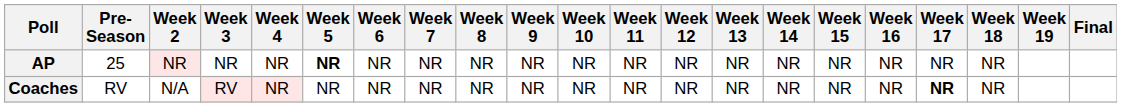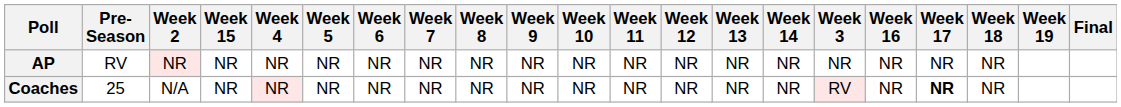 <table class="wikitable" style="white-space:nowrap;font-size:90%">
 <tr>
 <th>Poll</th>
 <th>Pre-<br>Season</th>
 <th>Week<br>2</th>
-<th>Week<br>3</th>
+<th>Week<br>15</th>
 <th>Week<br>4</th>
 <th>Week<br>5</th>
 <th>Week<br>6</th>
 <th>Week<br>7</th>
 <th>Week<br>8</th>
 <th>Week<br>9</th>
 <th>Week<br>10</th>
 <th>Week<br>11</th>
 <th>Week<br>12</th>
 <th>Week<br>13</th>
 <th>Week<br>14</th>
-<th>Week<br>15</th>
+<th>Week<br>3</th>
 <th>Week<br>16</th>
 <th>Week<br>17</th>
 <th>Week<br>18</th>
 <th>Week<br>19</th>
 <th>Final</th>
 </tr>
 <tr style="text-align:center;">
 <th>AP</th>
-<td style="background:#FFF;">25</td>
+<td style="background:#FFF;">RV</td>
 <td style="background:#FFE6E6;">NR</td>
 <td style="background:#FFF;">NR</td>
 <td style="background:#FFF;">NR</td>
-<td style="background:#FFF;"><strong>NR</strong></td>
+<td style="background:#FFF;">NR</td>
 <td style="background:#FFF;">NR</td>
 <td style="background:#FFF;">NR</td>
 <td style="background:#FFF;">NR</td>
 <td style="background:#FFF;">NR</td>
 <td style="background:#FFF;">NR</td>
 <td style="background:#FFF;">NR</td>
 <td style="background:#FFF;">NR</td>
 <td style="background:#FFF;">NR</td>
 <td style="background:#FFF;">NR</td>
 <td style="background:#FFF;">NR</td>
 <td style="background:#FFF;">NR</td>
 <td style="background:#FFF;">NR</td>
 <td style="background:#FFF;">NR</td>
 <td style="background:#FFF;"></td>
 <td style="background:#FFF;"></td>
 </tr>
 <tr style="text-align:center;">
 <th>Coaches</th>
-<td style="background:#FFF;">RV</td>
+<td style="background:#FFF;">25</td>
 <td style="background:#FFF;">N/A</td>
-<td style="background:#FFE6E6;">RV</td>
+<td style="background:#FFF;">NR</td>
 <td style="background:#FFE6E6;">NR</td>
 <td style="background:#FFF;">NR</td>
 <td style="background:#FFF;">NR</td>
 <td style="background:#FFF;">NR</td>
 <td style="background:#FFF;">NR</td>
 <td style="background:#FFF;">NR</td>
 <td style="background:#FFF;">NR</td>
 <td style="background:#FFF;">NR</td>
 <td style="background:#FFF;">NR</td>
 <td style="background:#FFF;">NR</td>
 <td style="background:#FFF;">NR</td>
-<td style="background:#FFF;">NR</td>
+<td style="background:#FFE6E6;">RV</td>
 <td style="background:#FFF;">NR</td>
 <td style="background:#FFF;"><strong>NR</strong></td>
 <td style="background:#FFF;">NR</td>
 <td style="background:#FFF;"></td>
 <td style="background:#FFF;"></td>
 </tr>
 </table>
